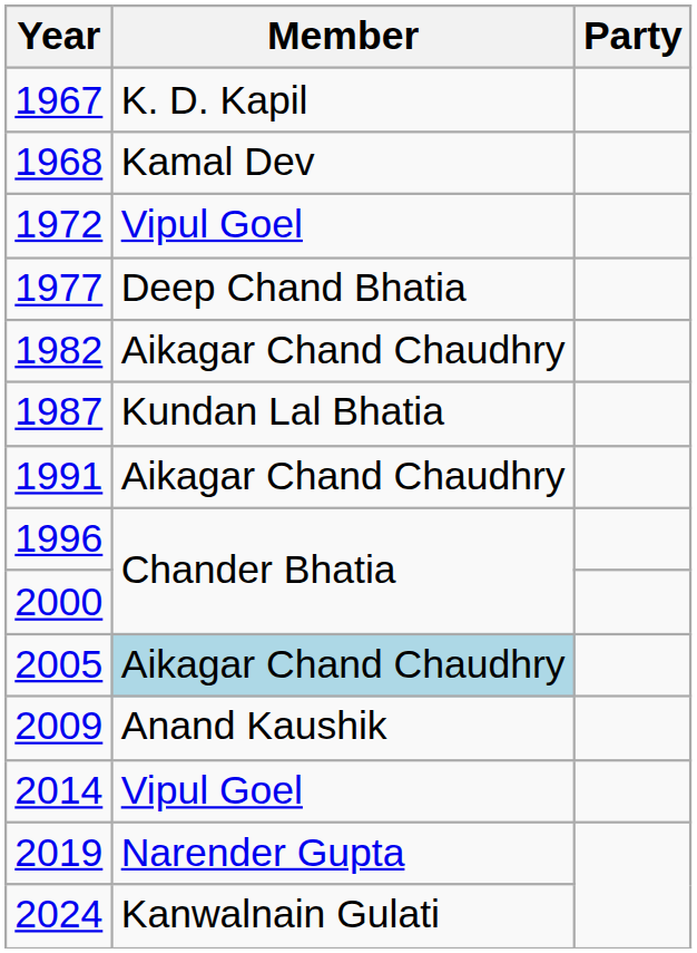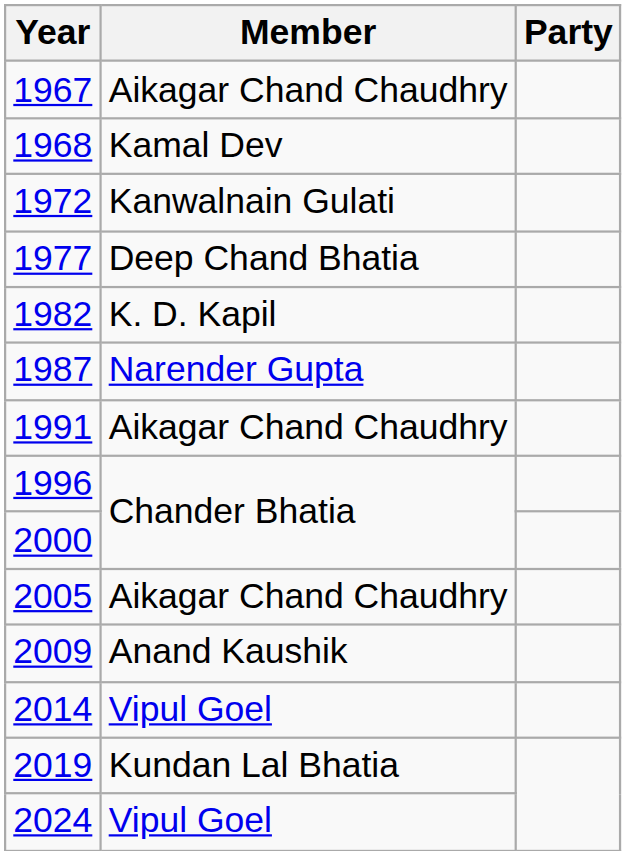 <table class="wikitable">
 <tr>
 <th>Year</th>
 <th>Member</th>
 <th colspan="2">Party</th>
 </tr>
 <tr>
 <td><a href='#'>1967</a></td>
-<td>K. D. Kapil</td>
+<td>Aikagar Chand Chaudhry</td>
 <td></td>
 </tr>
 <tr>
 <td><a href='#'>1968</a></td>
 <td>Kamal Dev</td>
 </tr>
 <tr>
 <td><a href='#'>1972</a></td>
-<td><a href='#'>Vipul Goel</a></td>
+<td>Kanwalnain Gulati</td>
 <td></td>
 </tr>
 <tr>
 <td><a href='#'>1977</a></td>
 <td>Deep Chand Bhatia</td>
 <td></td>
 </tr>
 <tr>
 <td><a href='#'>1982</a></td>
-<td>Aikagar Chand Chaudhry</td>
+<td>K. D. Kapil</td>
 <td></td>
 </tr>
 <tr>
 <td><a href='#'>1987</a></td>
-<td>Kundan Lal Bhatia</td>
+<td><a href='#'>Narender Gupta</a></td>
 <td></td>
 </tr>
 <tr>
 <td><a href='#'>1991</a></td>
 <td>Aikagar Chand Chaudhry</td>
 <td></td>
 </tr>
 <tr>
 <td><a href='#'>1996</a></td>
 <td rowspan=2>Chander Bhatia</td>
 <td></td>
 </tr>
 <tr>
 <td><a href='#'>2000</a></td>
 </tr>
 <tr>
 <td><a href='#'>2005</a></td>
-<td style="background: lightblue;">Aikagar Chand Chaudhry</td>
+<td>Aikagar Chand Chaudhry</td>
 <td></td>
 </tr>
 <tr>
 <td><a href='#'>2009</a></td>
 <td>Anand Kaushik</td>
 </tr>
 <tr>
 <td><a href='#'>2014</a></td>
 <td><a href='#'>Vipul Goel</a></td>
 <td></td>
 </tr>
 <tr>
 <td><a href='#'>2019</a></td>
-<td><a href='#'>Narender Gupta</a></td>
+<td>Kundan Lal Bhatia</td>
 </tr>
 <tr>
 <td><a href='#'>2024</a></td>
-<td>Kanwalnain Gulati</td>
+<td><a href='#'>Vipul Goel</a></td>
 </tr>
 </table>
